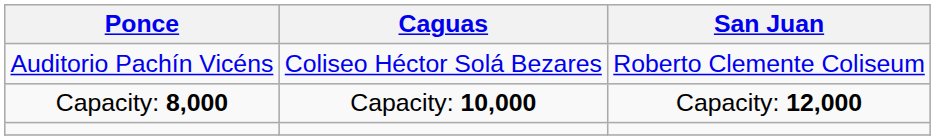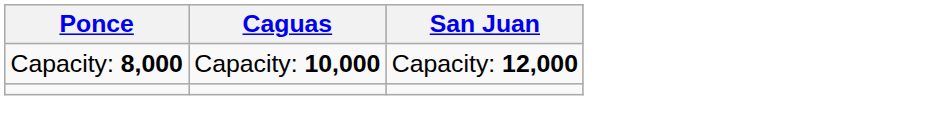 <table class="wikitable" style="text-align:center;">
 <tr>
 <th><a href='#'>Ponce</a></th>
 <th><a href='#'>Caguas</a></th>
 <th><a href='#'>San Juan</a></th>
-</tr>
-<tr>
-<td><a href='#'>Auditorio Pachín Vicéns</a></td>
-<td><a href='#'>Coliseo Héctor Solá Bezares</a></td>
-<td><a href='#'>Roberto Clemente Coliseum</a></td>
 </tr>
 <tr>
 <td>Capacity: <strong>8,000</strong></td>
 <td>Capacity: <strong>10,000</strong></td>
 <td>Capacity: <strong>12,000</strong></td>
 </tr>
 <tr>
 <td></td>
 <td></td>
 <td></td>
 </tr>
 </table>
